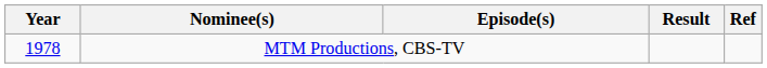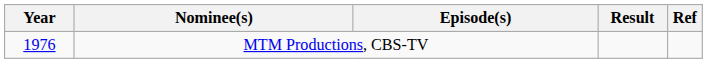 <table class="wikitable plainrowheaders" style="font-size: 90%; text-align:center" width=100%>
 <tr>
 <th scope="col" width="10%">Year</th>
 <th scope="col" width="40%">Nominee(s)</th>
 <th scope="col" width="35%">Episode(s)</th>
 <th scope="col" width="10%">Result</th>
 <th scope="col" width="5%">Ref</th>
 </tr>
 <tr>
-<td><a href='#'>1978</a></td>
+<td><a href='#'>1976</a></td>
 <td colspan="2"><a href='#'>MTM Productions</a>, CBS-TV</td>
 <td></td>
 <td></td>
 </tr>
 </table>
